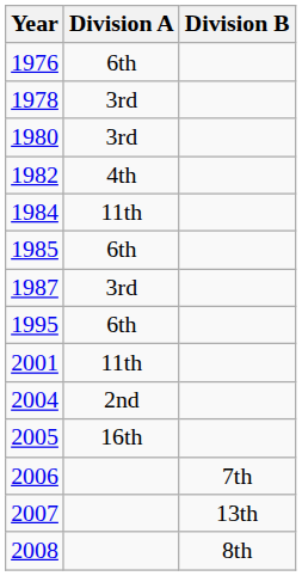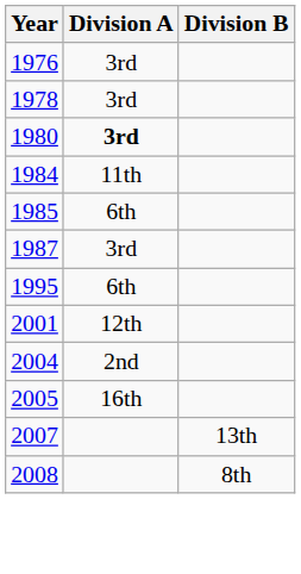 <table class="wikitable" style="text-align:center">
 <tr>
 <th>Year</th>
 <th>Division A</th>
 <th>Division B</th>
 </tr>
 <tr>
 <td><a href='#'>1976</a></td>
-<td>6th</td>
+<td> 3rd</td>
 <td></td>
 </tr>
 <tr>
 <td><a href='#'>1978</a></td>
 <td> 3rd</td>
 <td></td>
 </tr>
 <tr>
 <td><a href='#'>1980</a></td>
-<td> 3rd</td>
-<td></td>
-</tr>
-<tr>
-<td><a href='#'>1982</a></td>
-<td>4th</td>
+<td><strong> 3rd</strong></td>
 <td></td>
 </tr>
 <tr>
 <td><a href='#'>1984</a></td>
 <td>11th</td>
 <td></td>
 </tr>
 <tr>
 <td><a href='#'>1985</a></td>
 <td>6th</td>
 <td></td>
 </tr>
 <tr>
 <td><a href='#'>1987</a></td>
 <td> 3rd</td>
 <td></td>
 </tr>
 <tr>
 <td><a href='#'>1995</a></td>
 <td>6th</td>
 <td></td>
 </tr>
 <tr>
 <td><a href='#'>2001</a></td>
-<td>11th</td>
+<td>12th</td>
 <td></td>
 </tr>
 <tr>
 <td><a href='#'>2004</a></td>
 <td> 2nd</td>
 <td></td>
 </tr>
 <tr>
 <td><a href='#'>2005</a></td>
 <td>16th</td>
 <td></td>
 </tr>
 <tr>
-<td><a href='#'>2006</a></td>
-<td></td>
-<td>7th</td>
-</tr>
-<tr>
 <td><a href='#'>2007</a></td>
 <td></td>
 <td>13th</td>
 </tr>
 <tr>
 <td><a href='#'>2008</a></td>
 <td></td>
 <td>8th</td>
 </tr>
 </table>
